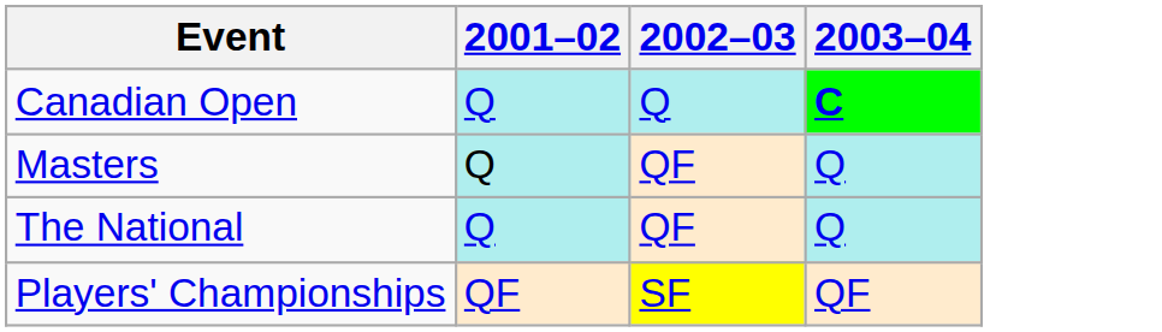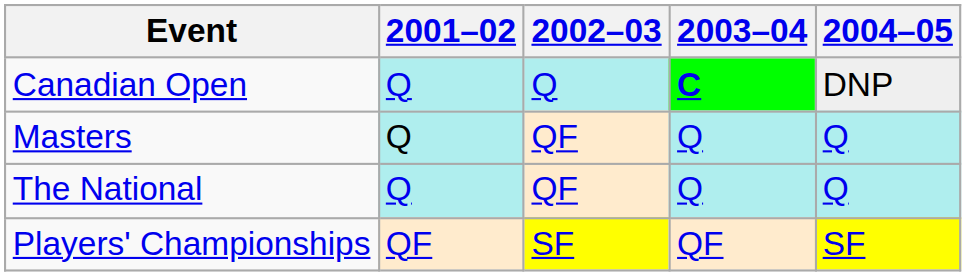 <table class="wikitable" border="1">
 <tr>
 <th>Event</th>
 <th><a href='#'>2001–02</a></th>
 <th><a href='#'>2002–03</a></th>
 <th><a href='#'>2003–04</a></th>
+<th><a href='#'>2004–05</a></th>
 </tr>
 <tr>
 <td><a href='#'>Canadian Open</a></td>
 <td style="background:#afeeee;"><a href='#'>Q</a></td>
 <td style="background:#afeeee;"><a href='#'>Q</a></td>
 <td style="background:#0f0;"><strong><a href='#'>C</a></strong></td>
+<td style="background:#EFEFEF;">DNP</td>
 </tr>
 <tr>
 <td><a href='#'>Masters</a></td>
 <td style="background:#afeeee;">Q</td>
 <td style="background:#ffebcd;"><a href='#'>QF</a></td>
+<td style="background:#afeeee;"><a href='#'>Q</a></td>
 <td style="background:#afeeee;"><a href='#'>Q</a></td>
 </tr>
 <tr>
 <td><a href='#'>The National</a></td>
 <td style="background:#afeeee;"><a href='#'>Q</a></td>
 <td style="background:#ffebcd;"><a href='#'>QF</a></td>
 <td style="background:#afeeee;"><a href='#'>Q</a></td>
+<td style="background:#afeeee;"><a href='#'>Q</a></td>
 </tr>
 <tr>
 <td><a href='#'>Players' Championships</a></td>
 <td style="background:#ffebcd;"><a href='#'>QF</a></td>
 <td style="background:yellow;"><a href='#'>SF</a></td>
 <td style="background:#ffebcd;"><a href='#'>QF</a></td>
+<td style="background:yellow;"><a href='#'>SF</a></td>
 </tr>
 </table>
